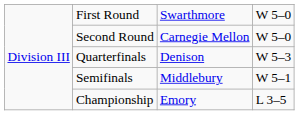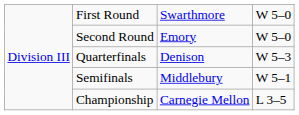 <table class="wikitable">
 <tr>
 <td rowspan="5"><a href='#'>Division III</a></td>
 <td>First Round</td>
 <td><a href='#'>Swarthmore</a></td>
 <td>W 5–0</td>
 </tr>
 <tr>
 <td>Second Round</td>
-<td><a href='#'>Carnegie Mellon</a></td>
+<td><a href='#'>Emory</a></td>
 <td>W 5–0</td>
 </tr>
 <tr>
 <td>Quarterfinals</td>
 <td><a href='#'>Denison</a></td>
 <td>W 5–3</td>
 </tr>
 <tr>
 <td>Semifinals</td>
 <td><a href='#'>Middlebury</a></td>
 <td>W 5–1</td>
 </tr>
 <tr>
 <td>Championship</td>
-<td><a href='#'>Emory</a></td>
+<td><a href='#'>Carnegie Mellon</a></td>
 <td>L 3–5</td>
 </tr>
 </table>
